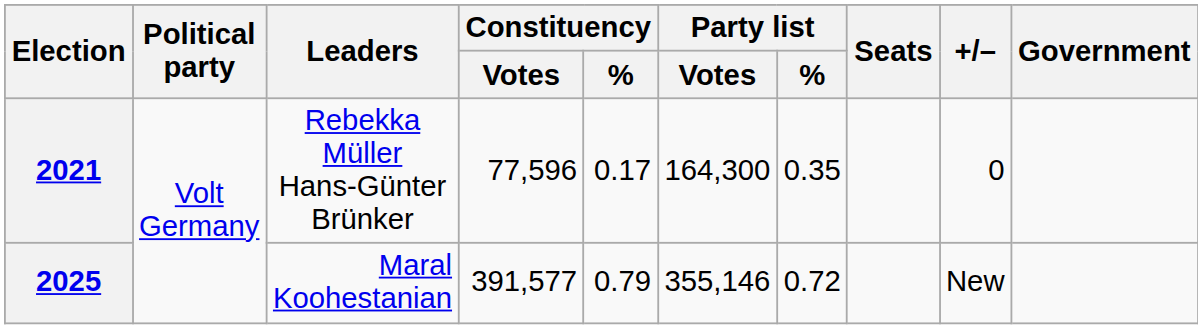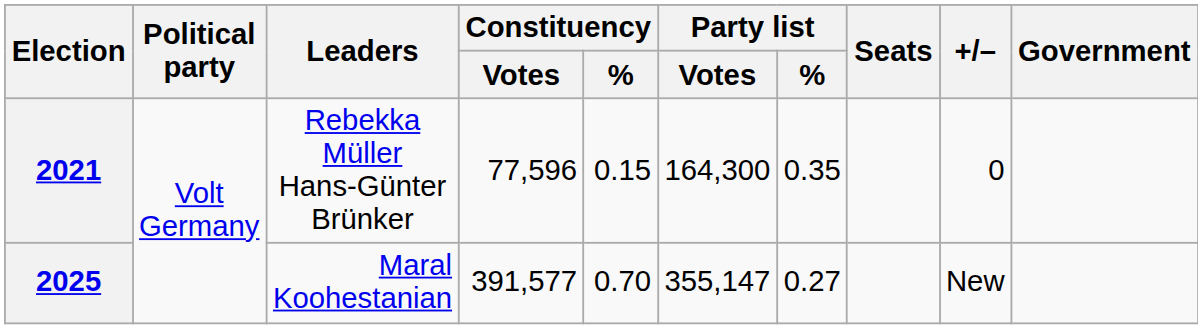 <table class="wikitable" style="text-align:right;">
 <tr>
 <th rowspan=2>Election</th>
 <th rowspan=2>Political party</th>
 <th rowspan=2>Leaders</th>
 <th colspan=2>Constituency</th>
 <th colspan=2>Party list</th>
 <th rowspan=2>Seats</th>
 <th rowspan=2>+/–</th>
 <th rowspan=2>Government</th>
 </tr>
 <tr>
 <th>Votes</th>
 <th>%</th>
 <th>Votes</th>
 <th>%</th>
 </tr>
 <tr>
 <th><a href='#'>2021</a></th>
 <td rowspan="2" align="center"><a href='#'>Volt Germany</a></td>
 <td align="center"><a href='#'>Rebekka Müller</a><br>Hans-Günter Brünker</td>
 <td>77,596</td>
-<td>0.17</td>
+<td>0.15</td>
 <td>164,300</td>
 <td>0.35</td>
 <td></td>
 <td> 0</td>
 <td></td>
 </tr>
 <tr>
 <th><a href='#'>2025</a></th>
 <td><a href='#'>Maral Koohestanian</a></td>
 <td>391,577</td>
-<td>0.79</td>
-<td>355,146</td>
-<td>0.72</td>
+<td>0.70</td>
+<td>355,147</td>
+<td>0.27</td>
 <td></td>
 <td align="center">New</td>
 <td></td>
 </tr>
 </table>
